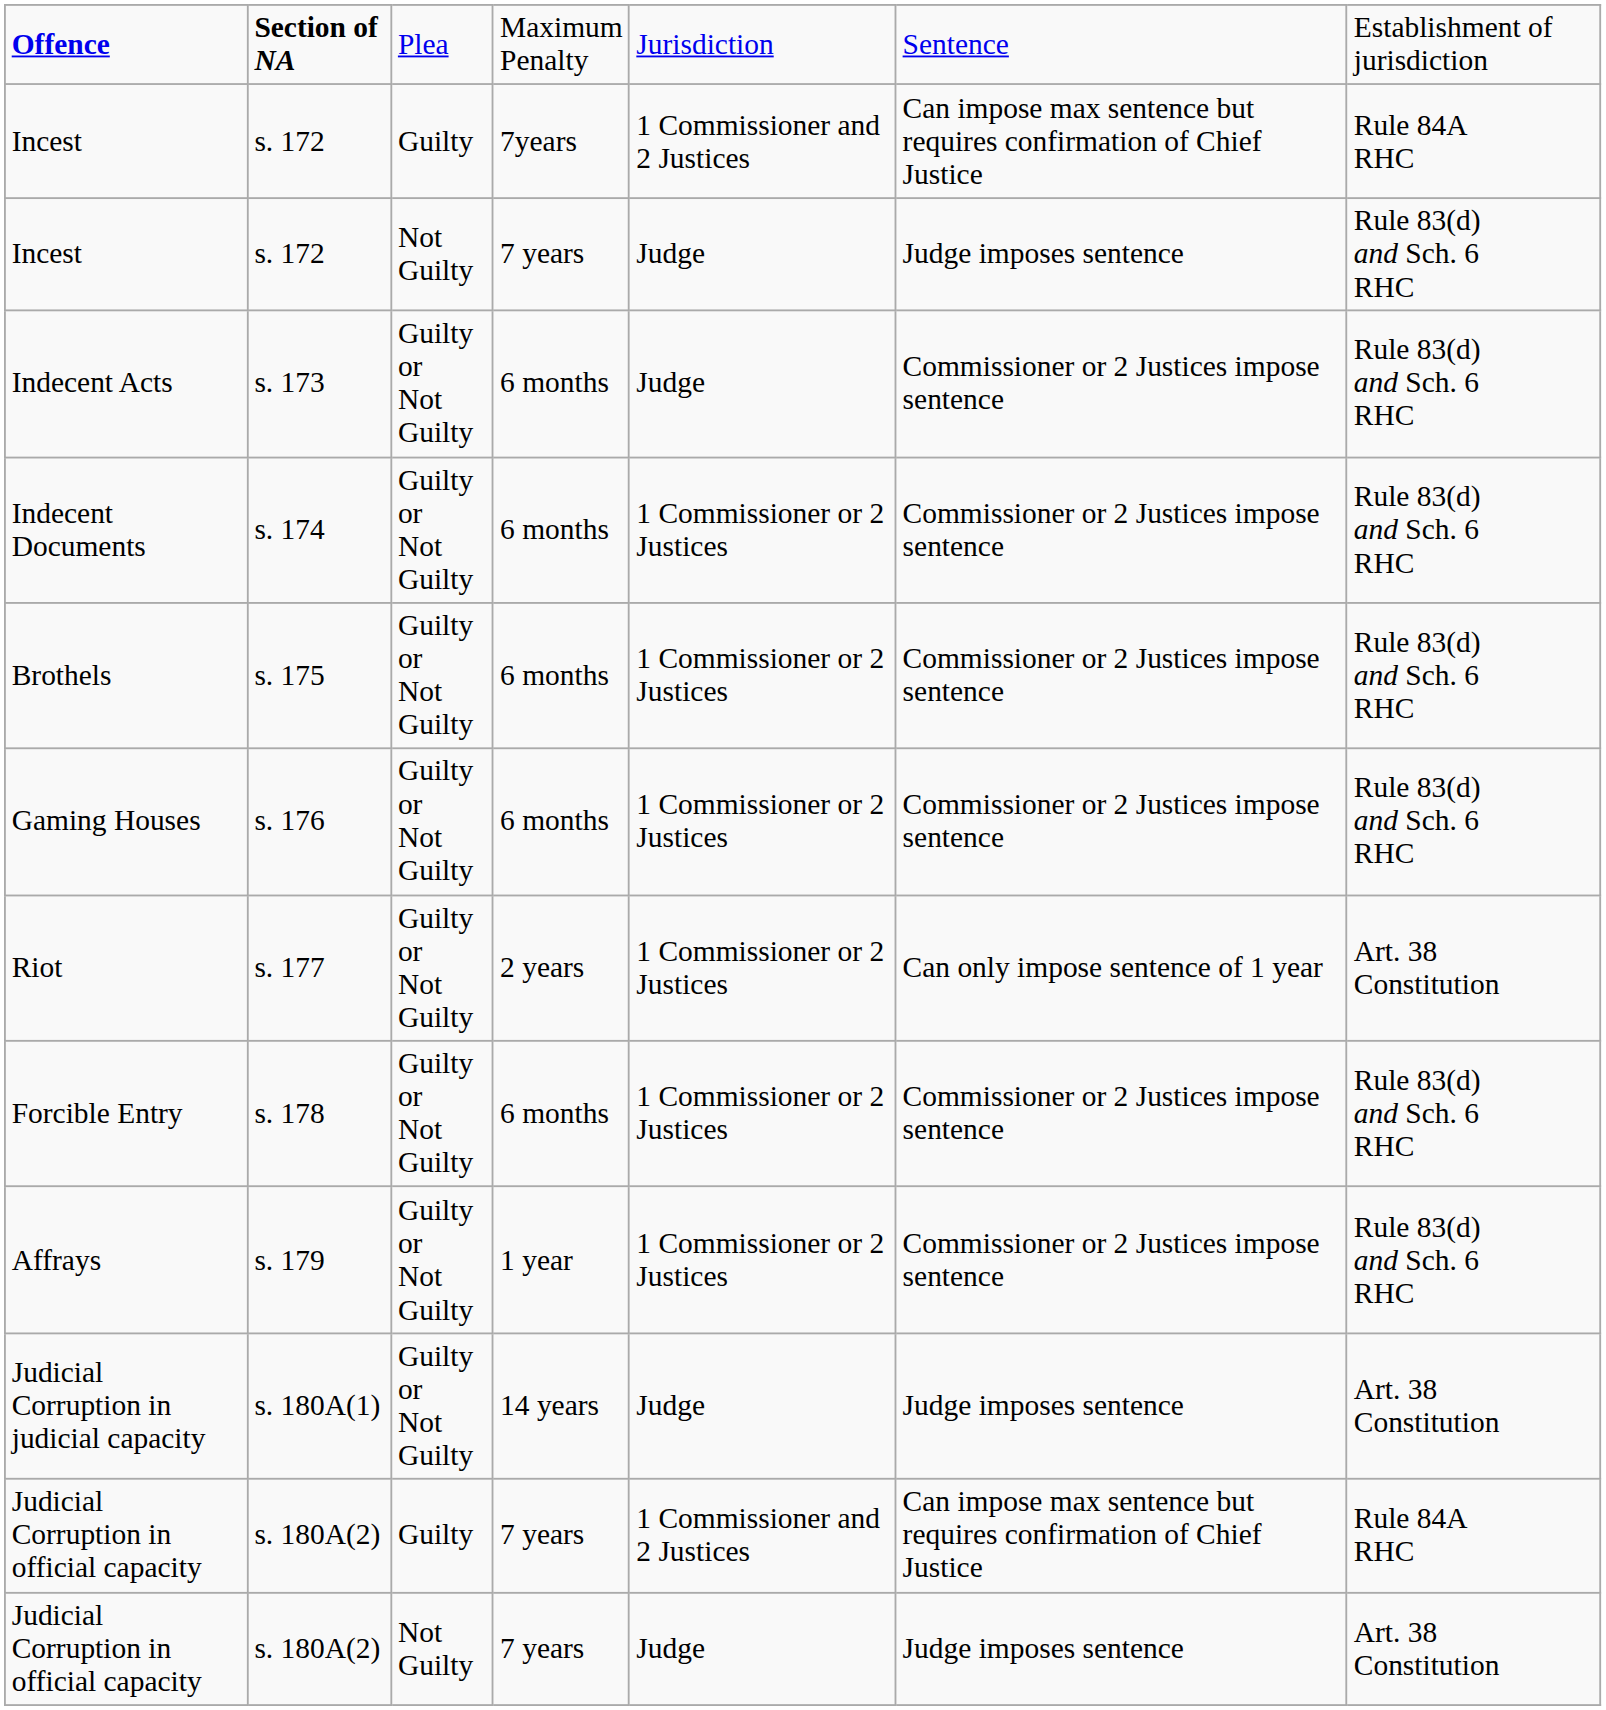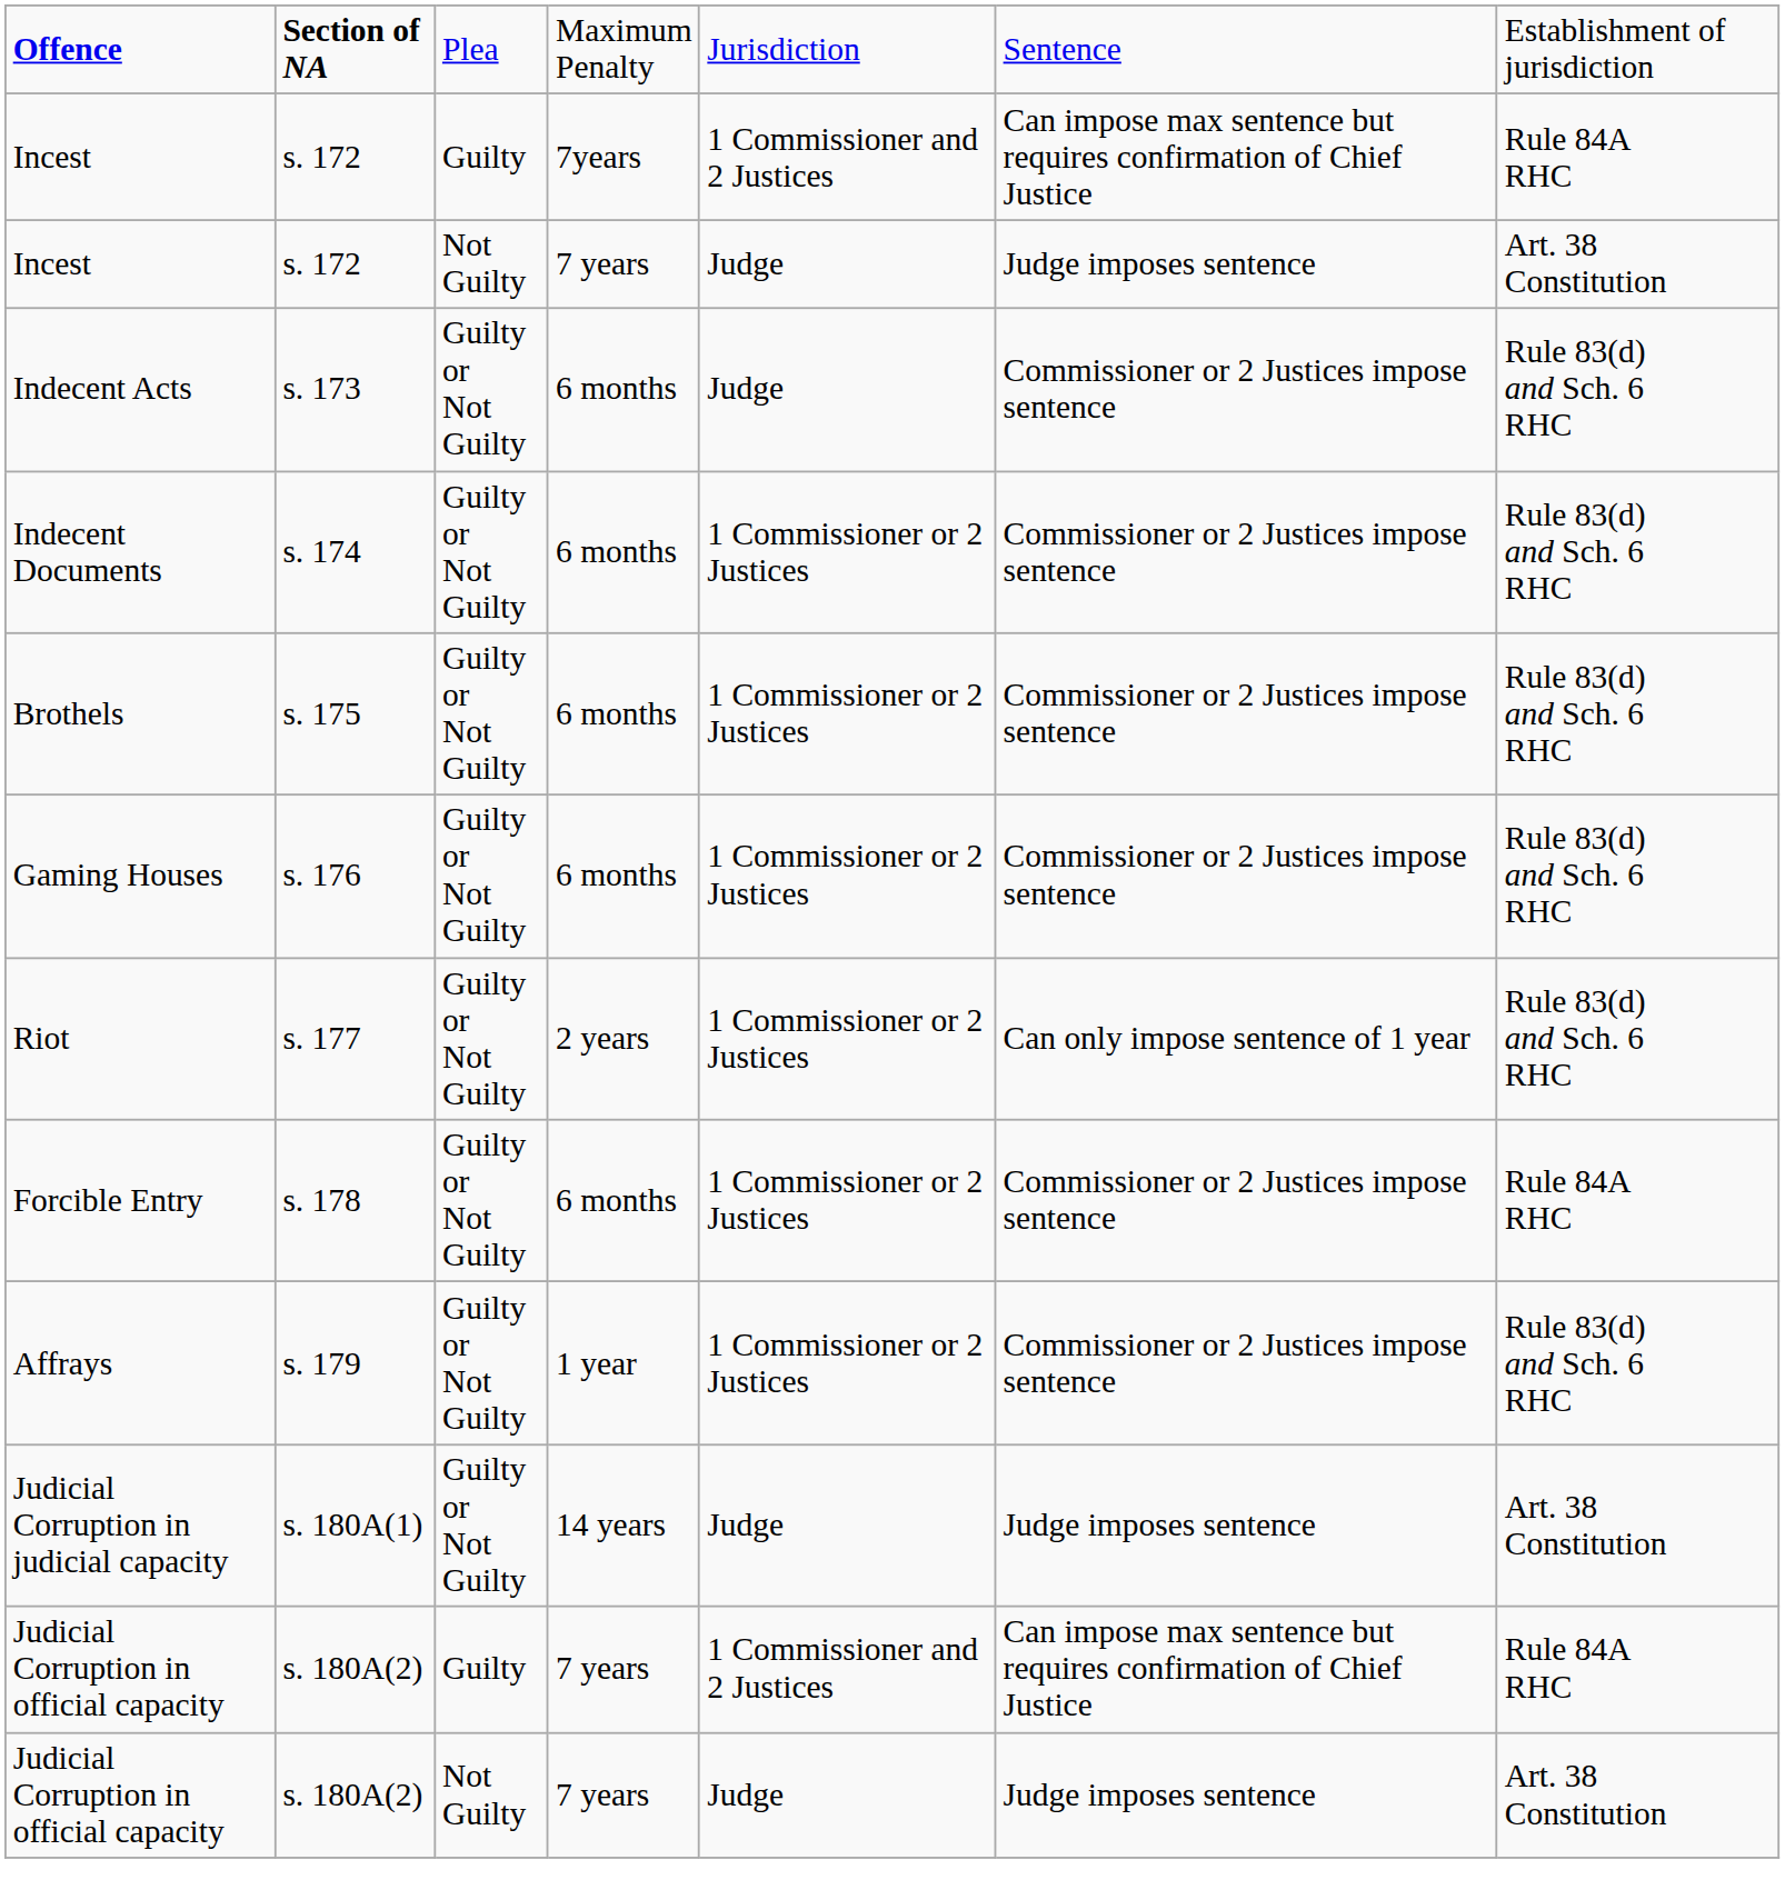 <table class="wikitable sortable mw-collapsible mw-collapsed">
 <tr>
 <td><strong><a href='#'>Offence</a></strong></td>
 <td><strong>Section of <em>NA<strong><em></td>
 <td></strong><a href='#'>Plea</a><strong></td>
 <td></strong>Maximum<strong><br></strong>Penalty<strong></td>
 <td></strong><a href='#'>Jurisdiction</a><strong></td>
 <td></strong><a href='#'>Sentence</a><strong></td>
 <td></strong>Establishment of jurisdiction<strong></td>
 </tr>
 <tr>
 <td>Incest</td>
 <td></em>s. 172<em></td>
 <td>Guilty</td>
 <td>7years</td>
 <td>1 Commissioner and 2 Justices</td>
 <td>Can impose max sentence but requires confirmation of Chief Justice</td>
 <td></em>Rule 84A<em><br></em>RHC<em></td>
 </tr>
 <tr>
 <td>Incest</td>
 <td></em>s. 172 <em></td>
 <td>Not<br>Guilty</td>
 <td>7 years</td>
 <td>Judge</td>
 <td>Judge imposes sentence</td>
-<td></em>Rule 83(d)<em><br>and </em>Sch. 6<em><br></em>RHC<em></td>
+<td></em>Art. 38<em><br></em>Constitution<em></td>
 </tr>
 <tr>
 <td>Indecent Acts</td>
 <td></em>s. 173<em></td>
 <td>Guilty or<br>Not<br>Guilty</td>
 <td>6 months</td>
 <td>Judge</td>
 <td>Commissioner or 2 Justices impose sentence</td>
 <td></em>Rule 83(d)<em><br>and </em>Sch. 6<em><br></em>RHC<em></td>
 </tr>
 <tr>
 <td>Indecent Documents</td>
 <td></em>s. 174<em></td>
 <td>Guilty or<br>Not<br>Guilty</td>
 <td>6 months</td>
 <td>1 Commissioner or 2 Justices</td>
 <td>Commissioner or 2 Justices impose sentence</td>
 <td></em>Rule 83(d)<em><br>and </em>Sch. 6<em><br></em>RHC<em></td>
 </tr>
 <tr>
 <td>Brothels</td>
 <td></em>s. 175<em></td>
 <td>Guilty or<br>Not<br>Guilty</td>
 <td>6 months</td>
 <td>1 Commissioner or 2 Justices</td>
 <td>Commissioner or 2 Justices impose sentence</td>
 <td></em>Rule 83(d)<em><br>and </em>Sch. 6<em><br></em>RHC<em></td>
 </tr>
 <tr>
 <td>Gaming Houses</td>
 <td></em>s. 176<em></td>
 <td>Guilty or<br>Not<br>Guilty</td>
 <td>6 months</td>
 <td>1 Commissioner or 2 Justices</td>
 <td>Commissioner or 2 Justices impose sentence</td>
 <td></em>Rule 83(d)<em><br>and </em>Sch. 6<em><br></em>RHC<em></td>
 </tr>
 <tr>
 <td>Riot</td>
 <td></em>s. 177<em></td>
 <td>Guilty or<br>Not<br>Guilty</td>
 <td>2 years</td>
 <td>1 Commissioner or 2 Justices</td>
 <td>Can only impose sentence of 1 year</td>
-<td></em>Art. 38<em><br></em>Constitution<em></td>
+<td></em>Rule 83(d)<em><br>and </em>Sch. 6<em><br></em>RHC<em></td>
 </tr>
 <tr>
 <td>Forcible Entry</td>
 <td></em>s. 178<em></td>
 <td>Guilty or<br>Not<br>Guilty</td>
 <td>6 months</td>
 <td>1 Commissioner or 2 Justices</td>
 <td>Commissioner or 2 Justices impose sentence</td>
-<td></em>Rule 83(d)<em><br>and </em>Sch. 6<em><br></em>RHC<em></td>
+<td></em>Rule 84A<em><br></em>RHC<em></td>
 </tr>
 <tr>
 <td>Affrays</td>
 <td></em>s. 179<em></td>
 <td>Guilty or<br>Not<br>Guilty</td>
 <td>1 year</td>
 <td>1 Commissioner or 2 Justices</td>
 <td>Commissioner or 2 Justices impose sentence</td>
 <td></em>Rule 83(d)<em><br>and </em>Sch. 6<em><br></em>RHC<em></td>
 </tr>
 <tr>
 <td>Judicial<br>Corruption in judicial capacity</td>
 <td></em>s. 180A(1)<em></td>
 <td>Guilty or<br>Not<br>Guilty</td>
 <td>14 years</td>
 <td>Judge</td>
 <td>Judge imposes sentence</td>
 <td></em>Art. 38<em><br></em>Constitution<em></td>
 </tr>
 <tr>
 <td>Judicial<br>Corruption in official capacity</td>
 <td></em>s. 180A(2)<em></td>
 <td>Guilty</td>
 <td>7 years</td>
 <td>1 Commissioner and 2 Justices</td>
 <td>Can impose max sentence but requires confirmation of Chief Justice</td>
 <td></em>Rule 84A<em><br></em>RHC<em></td>
 </tr>
 <tr>
 <td>Judicial<br>Corruption in official capacity</td>
 <td></em>s. 180A(2)<em></td>
 <td>Not<br>Guilty</td>
 <td>7 years</td>
 <td>Judge</td>
 <td>Judge imposes sentence</td>
 <td></em>Art. 38<em><br></em>Constitution<em></td>
 </tr>
 </table>
